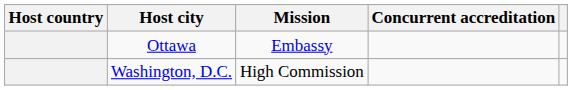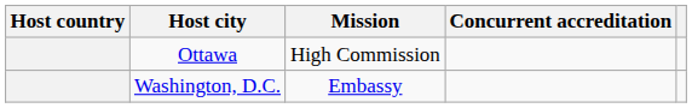 <table class="wikitable plainrowheaders" style="text-align:center;">
 <tr>
 <th scope="col">Host country</th>
 <th scope="col">Host city</th>
 <th scope="col">Mission</th>
 <th scope="col">Concurrent accreditation</th>
 <th scope="col"></th>
 </tr>
 <tr>
 <th scope="row"></th>
 <td><a href='#'>Ottawa</a></td>
-<td><a href='#'>Embassy</a></td>
+<td>High Commission</td>
 <td></td>
 <td></td>
 </tr>
 <tr>
 <th scope="row"></th>
 <td><a href='#'>Washington, D.C.</a></td>
-<td>High Commission</td>
+<td><a href='#'>Embassy</a></td>
 <td></td>
 <td></td>
 </tr>
 </table>
